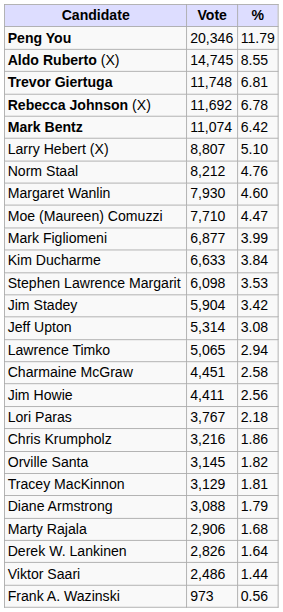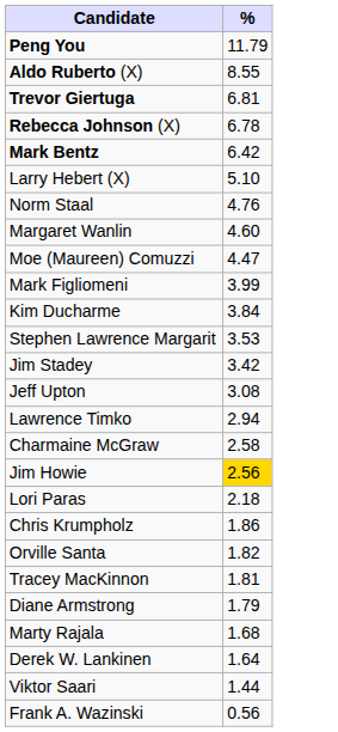 <table class="wikitable sortable">
 <tr>
 <th style="background:#ddf; width:200px;">Candidate</th>
-<th style="background:#ddf; width:50px;">Vote</th>
 <th style="background:#ddf; width:30px;">%</th>
 </tr>
 <tr>
 <td><strong>Peng You</strong></td>
-<td>20,346</td>
 <td>11.79</td>
 </tr>
 <tr>
 <td><strong>Aldo Ruberto</strong> (X)</td>
-<td>14,745</td>
 <td>8.55</td>
 </tr>
 <tr>
 <td><strong>Trevor Giertuga</strong></td>
-<td>11,748</td>
 <td>6.81</td>
 </tr>
 <tr>
 <td><strong>Rebecca Johnson</strong> (X)</td>
-<td>11,692</td>
 <td>6.78</td>
 </tr>
 <tr>
 <td><strong>Mark Bentz</strong></td>
-<td>11,074</td>
 <td>6.42</td>
 </tr>
 <tr>
 <td>Larry Hebert (X)</td>
-<td>8,807</td>
 <td>5.10</td>
 </tr>
 <tr>
 <td>Norm Staal</td>
-<td>8,212</td>
 <td>4.76</td>
 </tr>
 <tr>
 <td>Margaret Wanlin</td>
-<td>7,930</td>
 <td>4.60</td>
 </tr>
 <tr>
 <td>Moe (Maureen) Comuzzi</td>
-<td>7,710</td>
 <td>4.47</td>
 </tr>
 <tr>
 <td>Mark Figliomeni</td>
-<td>6,877</td>
 <td>3.99</td>
 </tr>
 <tr>
 <td>Kim Ducharme</td>
-<td>6,633</td>
 <td>3.84</td>
 </tr>
 <tr>
 <td>Stephen Lawrence Margarit</td>
-<td>6,098</td>
 <td>3.53</td>
 </tr>
 <tr>
 <td>Jim Stadey</td>
-<td>5,904</td>
 <td>3.42</td>
 </tr>
 <tr>
 <td>Jeff Upton</td>
-<td>5,314</td>
 <td>3.08</td>
 </tr>
 <tr>
 <td>Lawrence Timko</td>
-<td>5,065</td>
 <td>2.94</td>
 </tr>
 <tr>
 <td>Charmaine McGraw</td>
-<td>4,451</td>
 <td>2.58</td>
 </tr>
 <tr>
 <td>Jim Howie</td>
-<td>4,411</td>
-<td>2.56</td>
+<td style="background: gold;">2.56</td>
 </tr>
 <tr>
 <td>Lori Paras</td>
-<td>3,767</td>
 <td>2.18</td>
 </tr>
 <tr>
 <td>Chris Krumpholz</td>
-<td>3,216</td>
 <td>1.86</td>
 </tr>
 <tr>
 <td>Orville Santa</td>
-<td>3,145</td>
 <td>1.82</td>
 </tr>
 <tr>
 <td>Tracey MacKinnon</td>
-<td>3,129</td>
 <td>1.81</td>
 </tr>
 <tr>
 <td>Diane Armstrong</td>
-<td>3,088</td>
 <td>1.79</td>
 </tr>
 <tr>
 <td>Marty Rajala</td>
-<td>2,906</td>
 <td>1.68</td>
 </tr>
 <tr>
 <td>Derek W. Lankinen</td>
-<td>2,826</td>
 <td>1.64</td>
 </tr>
 <tr>
 <td>Viktor Saari</td>
-<td>2,486</td>
 <td>1.44</td>
 </tr>
 <tr>
 <td>Frank A. Wazinski</td>
-<td>973</td>
 <td>0.56</td>
 </tr>
 </table>
